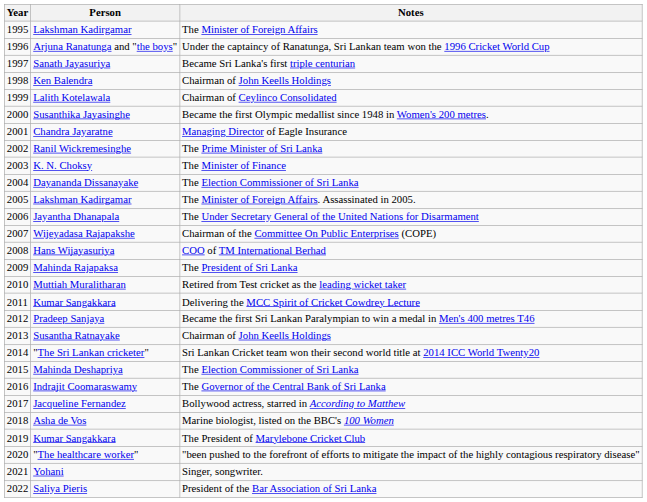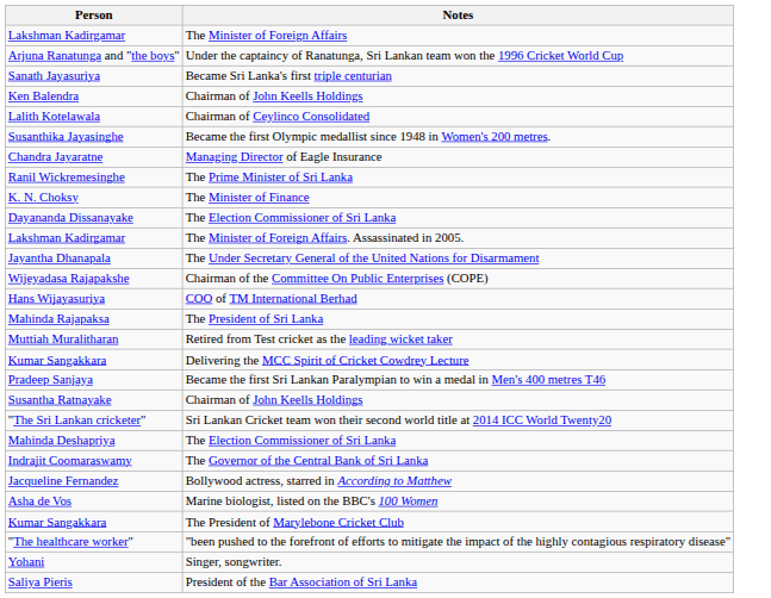 <table class="wikitable">
 <tr>
-<th>Year</th>
 <th>Person</th>
 <th>Notes</th>
 </tr>
 <tr>
-<td>1995</td>
 <td><a href='#'>Lakshman Kadirgamar</a></td>
 <td>The <a href='#'>Minister of Foreign Affairs</a></td>
 </tr>
 <tr>
-<td>1996</td>
 <td><a href='#'>Arjuna Ranatunga</a> and "<a href='#'>the boys</a>"</td>
 <td>Under the captaincy of Ranatunga, Sri Lankan team won the <a href='#'>1996 Cricket World Cup</a></td>
 </tr>
 <tr>
-<td>1997</td>
 <td><a href='#'>Sanath Jayasuriya</a></td>
 <td>Became Sri Lanka's first <a href='#'>triple centurian</a></td>
 </tr>
 <tr>
-<td>1998</td>
 <td><a href='#'>Ken Balendra</a></td>
 <td>Chairman of <a href='#'>John Keells Holdings</a></td>
 </tr>
 <tr>
-<td>1999</td>
 <td><a href='#'>Lalith Kotelawala</a></td>
 <td>Chairman of <a href='#'>Ceylinco Consolidated</a></td>
 </tr>
 <tr>
-<td>2000</td>
 <td><a href='#'>Susanthika Jayasinghe</a></td>
 <td>Became the first Olympic medallist since 1948 in <a href='#'>Women's 200 metres</a>.</td>
 </tr>
 <tr>
-<td>2001</td>
 <td><a href='#'>Chandra Jayaratne</a></td>
 <td><a href='#'>Managing Director</a> of Eagle Insurance</td>
 </tr>
 <tr>
-<td>2002</td>
 <td><a href='#'>Ranil Wickremesinghe</a></td>
 <td>The <a href='#'>Prime Minister of Sri Lanka</a></td>
 </tr>
 <tr>
-<td>2003</td>
 <td><a href='#'>K. N. Choksy</a></td>
 <td>The <a href='#'>Minister of Finance</a></td>
 </tr>
 <tr>
-<td>2004</td>
 <td><a href='#'>Dayananda Dissanayake</a></td>
 <td>The <a href='#'>Election Commissioner of Sri Lanka</a></td>
 </tr>
 <tr>
-<td>2005</td>
 <td><a href='#'>Lakshman Kadirgamar</a></td>
 <td>The <a href='#'>Minister of Foreign Affairs</a>. Assassinated in 2005.</td>
 </tr>
 <tr>
-<td>2006</td>
 <td><a href='#'>Jayantha Dhanapala</a></td>
 <td>The <a href='#'>Under Secretary General of the United Nations for Disarmament</a></td>
 </tr>
 <tr>
-<td>2007</td>
 <td><a href='#'>Wijeyadasa Rajapakshe</a></td>
 <td>Chairman of the <a href='#'>Committee On Public Enterprises</a> (COPE)</td>
 </tr>
 <tr>
-<td>2008</td>
 <td><a href='#'>Hans Wijayasuriya</a></td>
 <td><a href='#'>COO</a> of <a href='#'>TM International Berhad</a></td>
 </tr>
 <tr>
-<td>2009</td>
 <td><a href='#'>Mahinda Rajapaksa</a></td>
 <td>The <a href='#'>President of Sri Lanka</a></td>
 </tr>
 <tr>
-<td>2010</td>
 <td><a href='#'>Muttiah Muralitharan</a></td>
 <td>Retired from Test cricket as the <a href='#'>leading wicket taker</a></td>
 </tr>
 <tr>
-<td>2011</td>
 <td><a href='#'>Kumar Sangakkara</a></td>
 <td>Delivering the <a href='#'>MCC Spirit of Cricket Cowdrey Lecture</a></td>
 </tr>
 <tr>
-<td>2012</td>
 <td><a href='#'>Pradeep Sanjaya</a></td>
 <td>Became the first Sri Lankan Paralympian to win a medal in <a href='#'>Men's 400 metres T46</a></td>
 </tr>
 <tr>
-<td>2013</td>
 <td><a href='#'>Susantha Ratnayake</a></td>
 <td>Chairman of <a href='#'>John Keells Holdings</a></td>
 </tr>
 <tr>
-<td>2014</td>
 <td>"<a href='#'>The Sri Lankan cricketer</a>"</td>
 <td>Sri Lankan Cricket team won their second world title at <a href='#'>2014 ICC World Twenty20</a></td>
 </tr>
 <tr>
-<td>2015</td>
 <td><a href='#'>Mahinda Deshapriya</a></td>
 <td>The <a href='#'>Election Commissioner of Sri Lanka</a></td>
 </tr>
 <tr>
-<td>2016</td>
 <td><a href='#'>Indrajit Coomaraswamy</a></td>
 <td>The <a href='#'>Governor of the Central Bank of Sri Lanka</a></td>
 </tr>
 <tr>
-<td>2017</td>
 <td><a href='#'>Jacqueline Fernandez</a></td>
 <td>Bollywood actress, starred in <em><a href='#'>According to Matthew</a></em></td>
 </tr>
 <tr>
-<td>2018</td>
 <td><a href='#'>Asha de Vos</a></td>
 <td>Marine biologist, listed on the BBC's <em><a href='#'>100 Women</a></em></td>
 </tr>
 <tr>
-<td>2019</td>
 <td><a href='#'>Kumar Sangakkara</a></td>
 <td>The President of <a href='#'>Marylebone Cricket Club</a></td>
 </tr>
 <tr>
-<td>2020</td>
 <td>"<a href='#'>The healthcare worker</a>"</td>
 <td>"been pushed to the forefront of efforts to mitigate the impact of the highly contagious respiratory disease"</td>
 </tr>
 <tr>
-<td>2021</td>
 <td><a href='#'>Yohani</a></td>
 <td>Singer, songwriter.</td>
 </tr>
 <tr>
-<td>2022</td>
 <td><a href='#'>Saliya Pieris</a></td>
 <td>President of the <a href='#'>Bar Association of Sri Lanka</a></td>
 </tr>
 </table>
